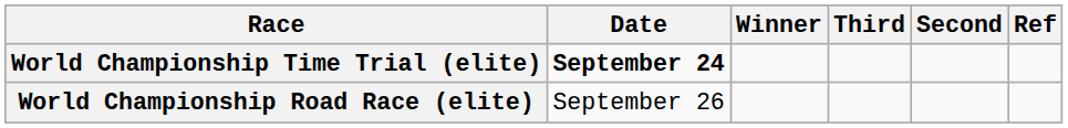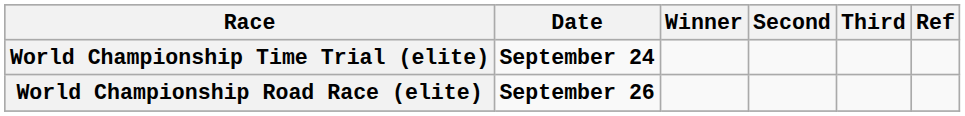 <table class="wikitable plainrowheaders">
 <tr>
 <th>Race</th>
 <th>Date</th>
 <th>Winner</th>
+<th>Second</th>
 <th>Third</th>
-<th>Second</th>
 <th>Ref</th>
 </tr>
 <tr>
 <th scope=row>World Championship Time Trial   (elite)</th>
 <td><strong>September 24</strong></td>
 <td></td>
 <td></td>
 <td></td>
 <td></td>
 </tr>
 <tr>
 <th scope=row>World Championship Road Race (elite)</th>
-<td>September 26</td>
+<td><strong>September 26</strong></td>
 <td></td>
 <td></td>
 <td></td>
 <td></td>
 </tr>
 </table>
